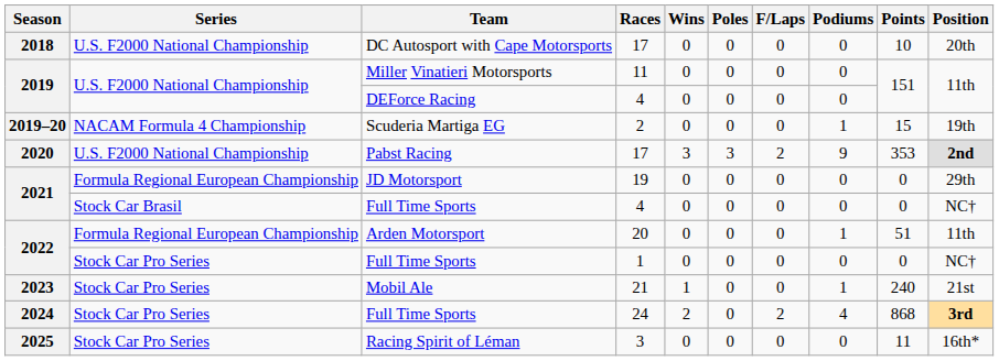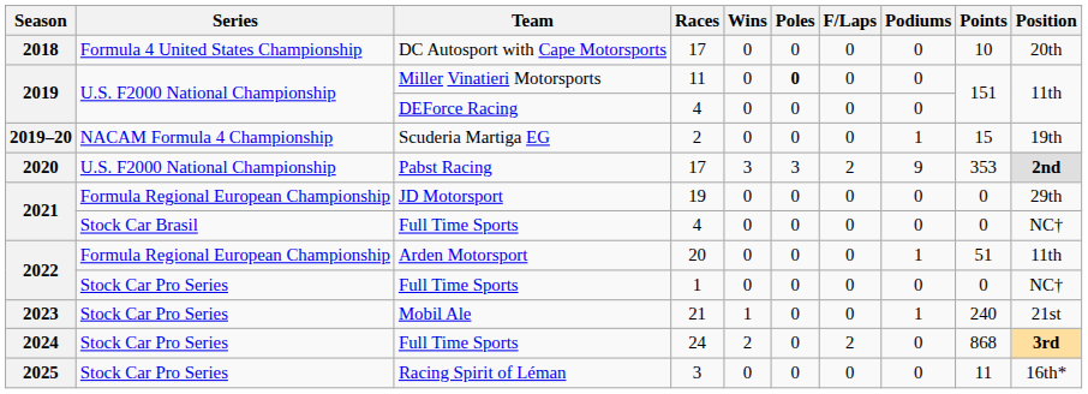 <table class="wikitable" style="font-size: 90%; text-align:center">
 <tr>
 <th>Season</th>
 <th>Series</th>
 <th>Team</th>
 <th>Races</th>
 <th>Wins</th>
 <th>Poles</th>
 <th>F/Laps</th>
 <th>Podiums</th>
 <th>Points</th>
 <th>Position</th>
 </tr>
 <tr>
 <th>2018</th>
-<td align=left><a href='#'>U.S. F2000 National Championship</a></td>
+<td align=left><a href='#'>Formula 4 United States Championship</a></td>
 <td align=left>DC Autosport with <a href='#'>Cape Motorsports</a></td>
 <td>17</td>
 <td>0</td>
 <td>0</td>
 <td>0</td>
 <td>0</td>
 <td>10</td>
 <td>20th</td>
 </tr>
 <tr>
 <th rowspan=2>2019</th>
 <td rowspan=2 align=left><a href='#'>U.S. F2000 National Championship</a></td>
 <td align=left><a href='#'>Miller</a> <a href='#'>Vinatieri</a> Motorsports</td>
 <td>11</td>
 <td>0</td>
-<td>0</td>
+<td><strong>0</strong></td>
 <td>0</td>
 <td>0</td>
 <td rowspan=2>151</td>
 <td rowspan=2>11th</td>
 </tr>
 <tr>
 <td align=left><a href='#'>DEForce Racing</a></td>
 <td>4</td>
 <td>0</td>
 <td>0</td>
 <td>0</td>
 <td>0</td>
 </tr>
 <tr>
 <th>2019–20</th>
 <td align=left><a href='#'>NACAM Formula 4 Championship</a></td>
 <td align=left>Scuderia Martiga <a href='#'>EG</a></td>
 <td>2</td>
 <td>0</td>
 <td>0</td>
 <td>0</td>
 <td>1</td>
 <td>15</td>
 <td>19th</td>
 </tr>
 <tr>
 <th>2020</th>
 <td align=left><a href='#'>U.S. F2000 National Championship</a></td>
 <td align=left><a href='#'>Pabst Racing</a></td>
 <td>17</td>
 <td>3</td>
 <td>3</td>
 <td>2</td>
 <td>9</td>
 <td>353</td>
 <td style="background:#DFDFDF;"><strong>2nd</strong></td>
 </tr>
 <tr>
 <th rowspan="2">2021</th>
 <td align=left><a href='#'>Formula Regional European Championship</a></td>
 <td align=left><a href='#'>JD Motorsport</a></td>
 <td>19</td>
 <td>0</td>
 <td>0</td>
 <td>0</td>
 <td>0</td>
 <td>0</td>
 <td>29th</td>
 </tr>
 <tr>
 <td align=left><a href='#'>Stock Car Brasil</a></td>
 <td align=left><a href='#'>Full Time Sports</a></td>
 <td>4</td>
 <td>0</td>
 <td>0</td>
 <td>0</td>
 <td>0</td>
 <td>0</td>
 <td>NC†</td>
 </tr>
 <tr>
 <th rowspan=2>2022</th>
 <td align=left><a href='#'>Formula Regional European Championship</a></td>
 <td align=left><a href='#'>Arden Motorsport</a></td>
 <td>20</td>
 <td>0</td>
 <td>0</td>
 <td>0</td>
 <td>1</td>
 <td>51</td>
 <td>11th</td>
 </tr>
 <tr>
 <td align=left><a href='#'>Stock Car Pro Series</a></td>
 <td align=left><a href='#'>Full Time Sports</a></td>
 <td>1</td>
 <td>0</td>
 <td>0</td>
 <td>0</td>
 <td>0</td>
 <td>0</td>
 <td>NC†</td>
 </tr>
 <tr>
 <th>2023</th>
 <td align=left><a href='#'>Stock Car Pro Series</a></td>
 <td align=left><a href='#'>Mobil Ale</a></td>
 <td>21</td>
 <td>1</td>
 <td>0</td>
 <td>0</td>
 <td>1</td>
 <td>240</td>
 <td>21st</td>
 </tr>
 <tr>
 <th>2024</th>
 <td align=left><a href='#'>Stock Car Pro Series</a></td>
 <td align=left><a href='#'>Full Time Sports</a></td>
 <td>24</td>
 <td>2</td>
 <td>0</td>
 <td>2</td>
-<td>4</td>
+<td>0</td>
 <td>868</td>
 <td style="background:#FFDF9F;"><strong>3rd</strong></td>
 </tr>
 <tr>
 <th>2025</th>
 <td align=left><a href='#'>Stock Car Pro Series</a></td>
 <td align=left><a href='#'>Racing Spirit of Léman</a></td>
 <td>3</td>
 <td>0</td>
 <td>0</td>
 <td>0</td>
 <td>0</td>
 <td>11</td>
 <td>16th*</td>
 </tr>
 </table>
